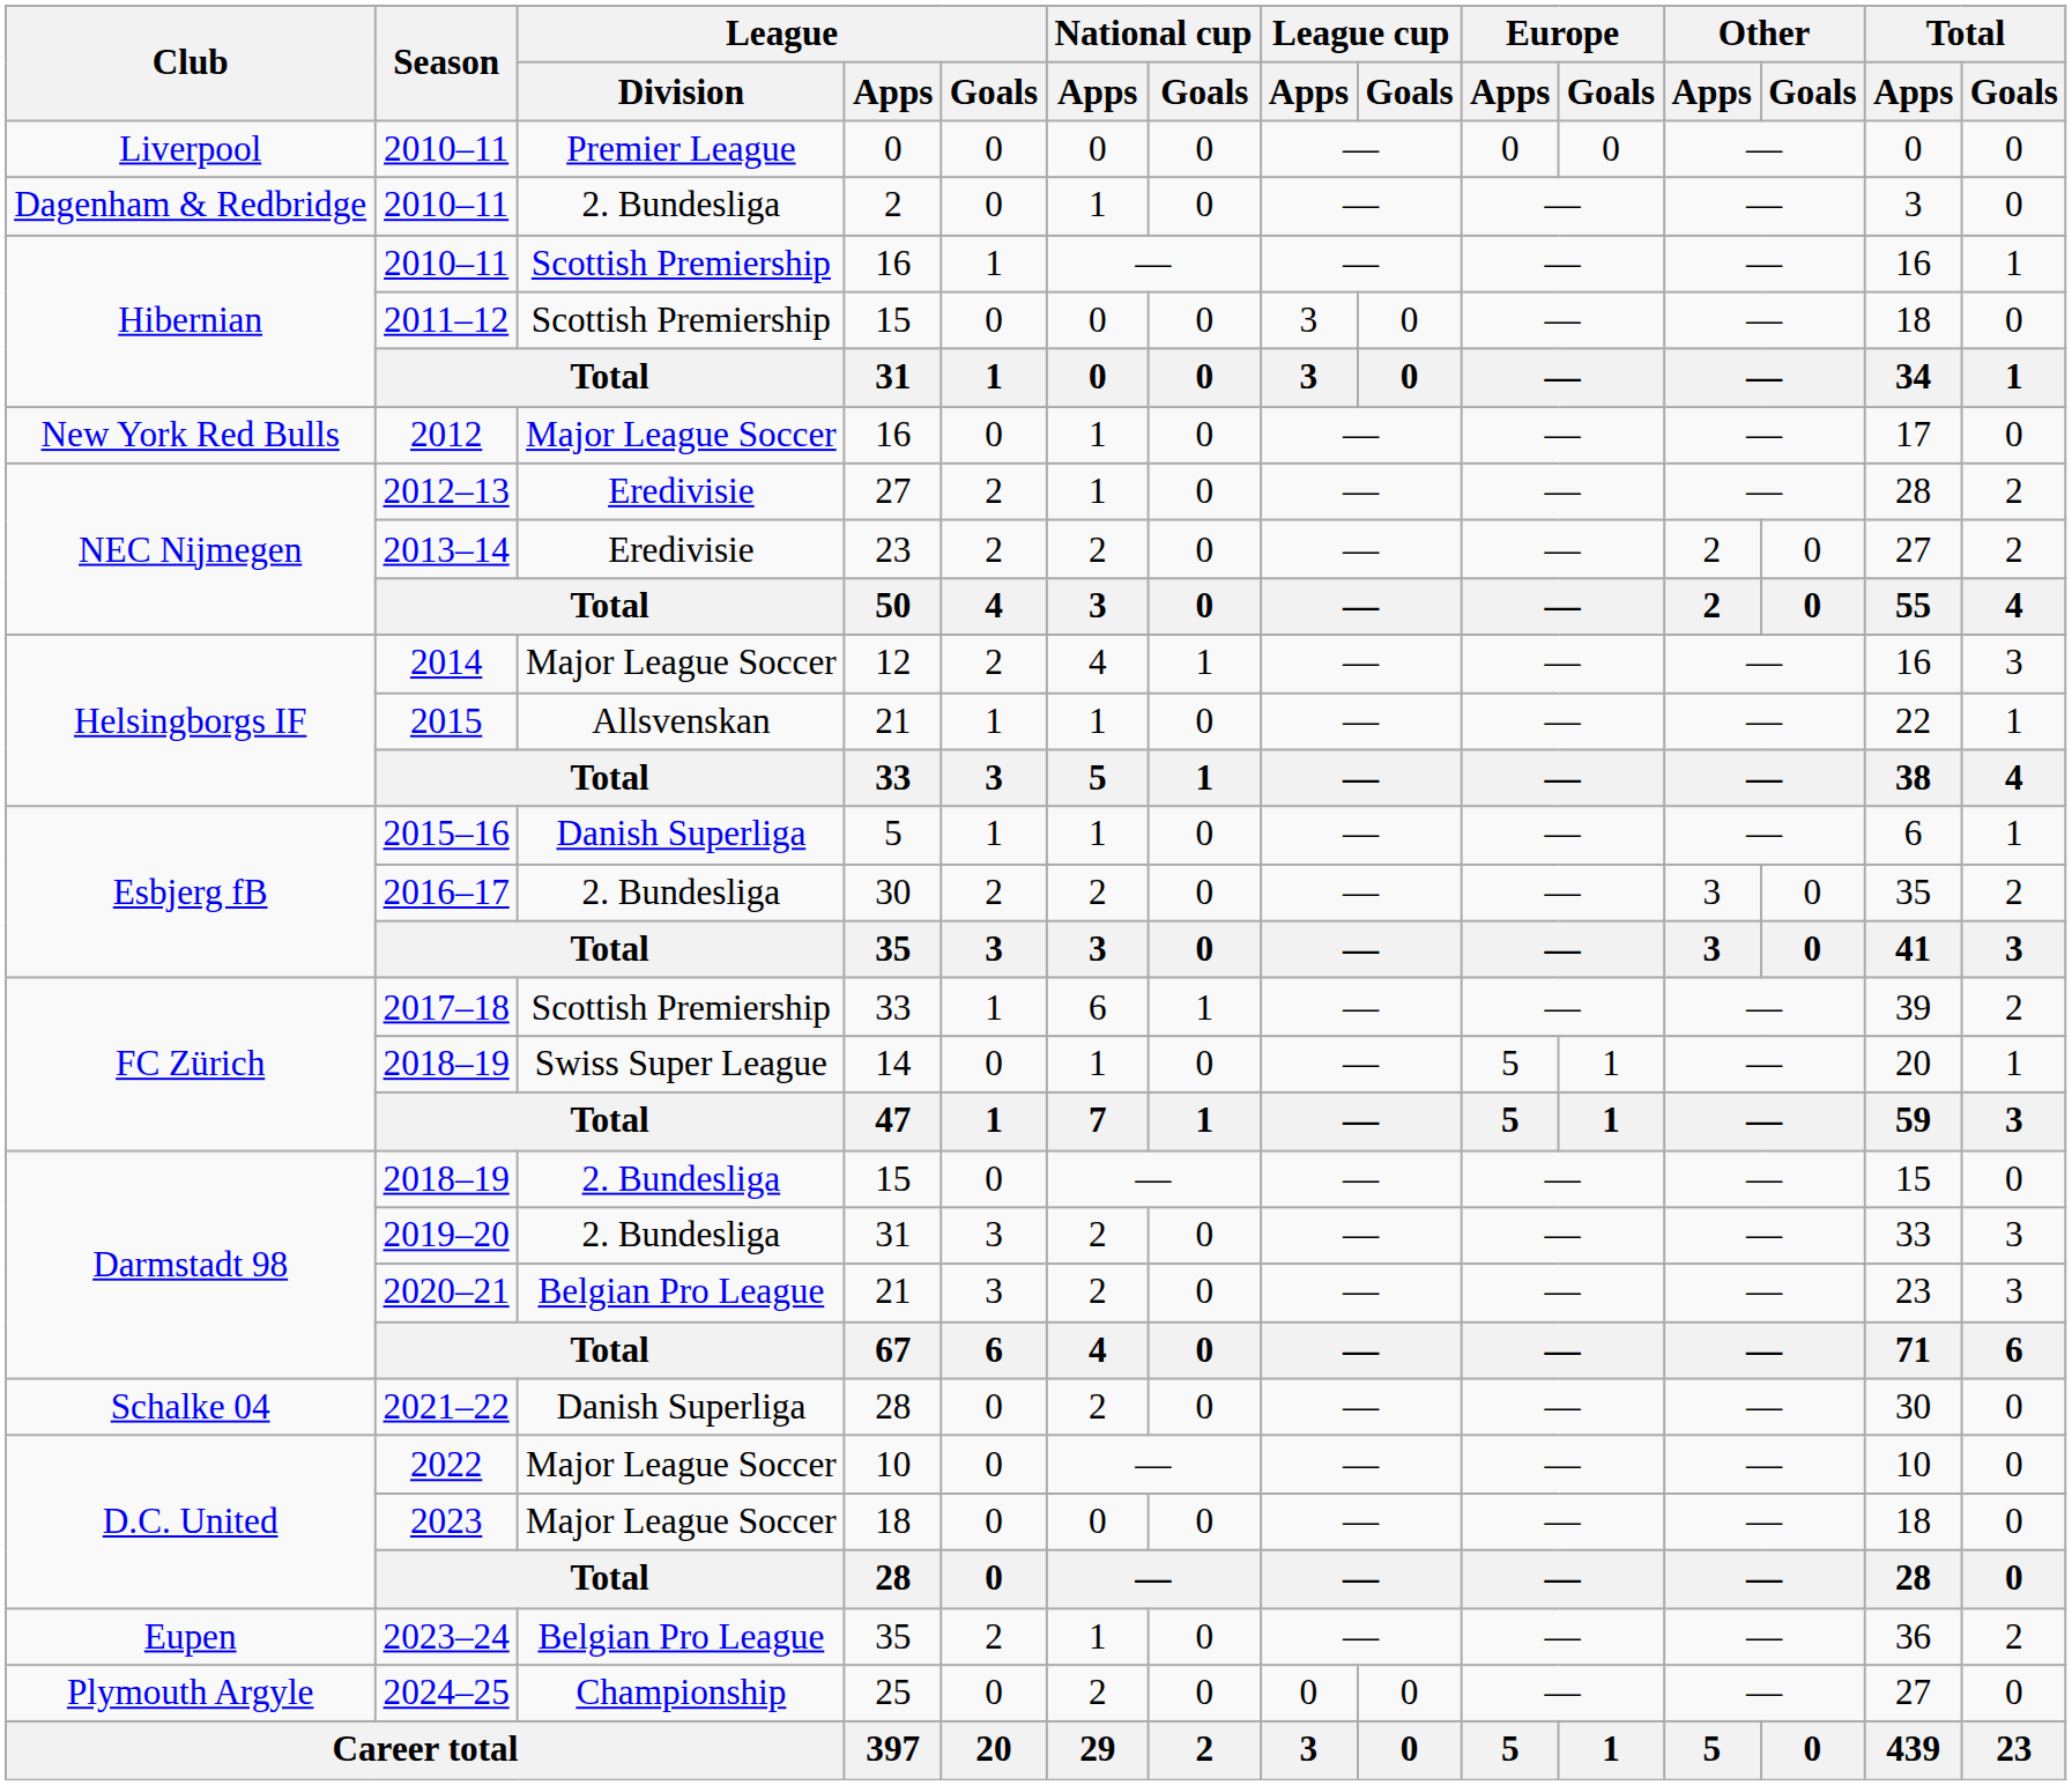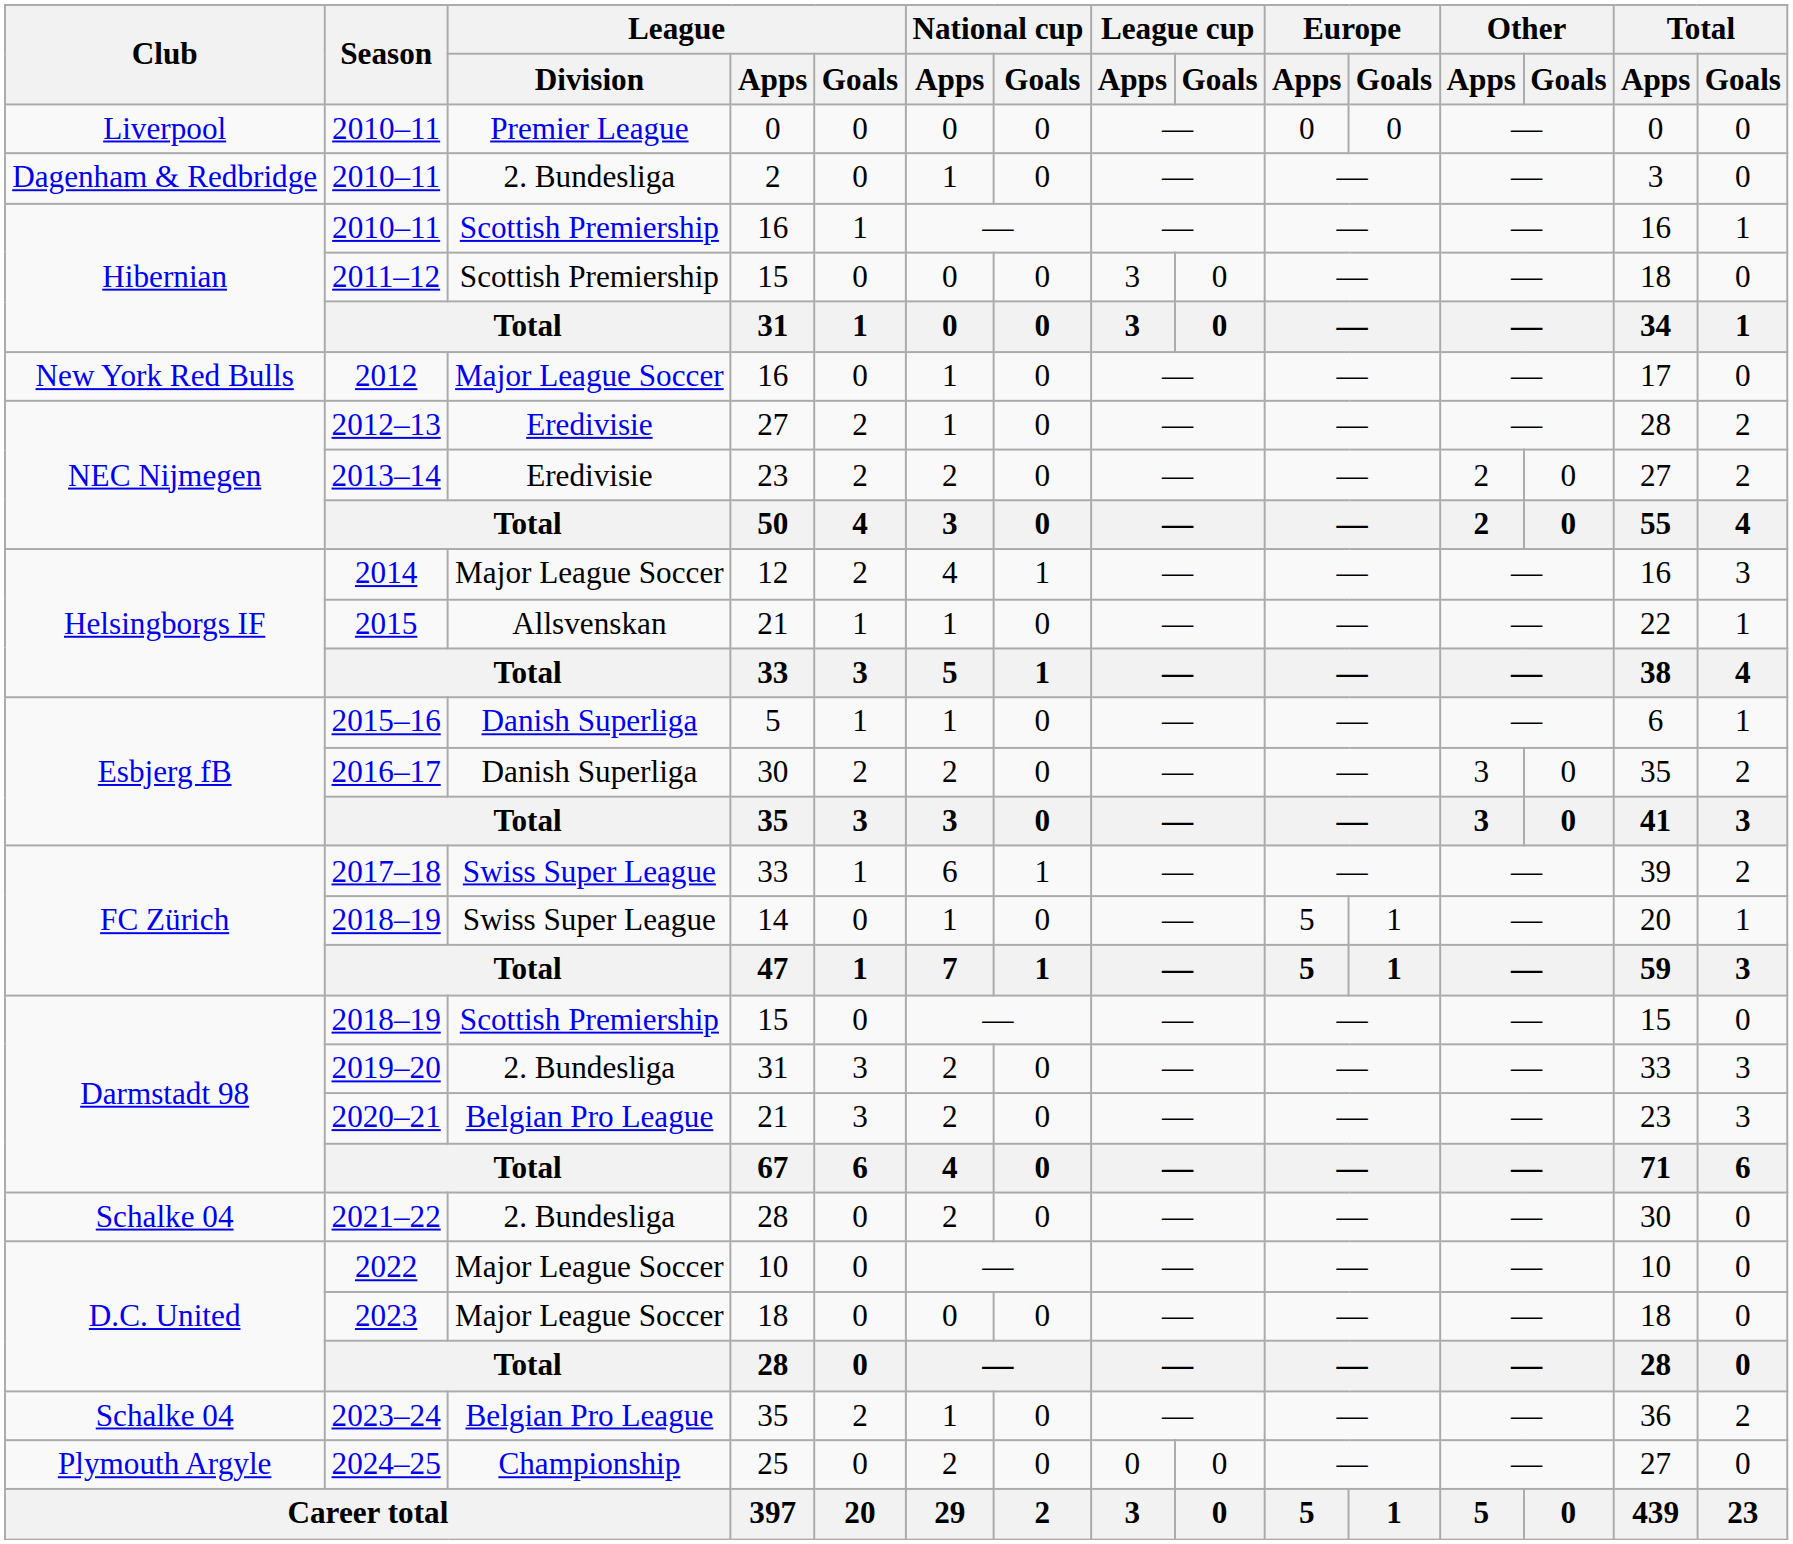 <table class="wikitable" style="text-align:center">
 <tr>
 <th rowspan="2">Club</th>
 <th rowspan="2">Season</th>
 <th colspan="3">League</th>
 <th colspan="2">National cup</th>
 <th colspan="2">League cup</th>
 <th colspan="2">Europe</th>
 <th colspan="2">Other</th>
 <th colspan="2">Total</th>
 </tr>
 <tr>
 <th>Division</th>
 <th>Apps</th>
 <th>Goals</th>
 <th>Apps</th>
 <th>Goals</th>
 <th>Apps</th>
 <th>Goals</th>
 <th>Apps</th>
 <th>Goals</th>
 <th>Apps</th>
 <th>Goals</th>
 <th>Apps</th>
 <th>Goals</th>
 </tr>
 <tr>
 <td><a href='#'>Liverpool</a></td>
 <td><a href='#'>2010–11</a></td>
 <td><a href='#'>Premier League</a></td>
 <td>0</td>
 <td>0</td>
 <td>0</td>
 <td>0</td>
 <td colspan="2">—</td>
 <td>0</td>
 <td>0</td>
 <td colspan="2">—</td>
 <td>0</td>
 <td>0</td>
 </tr>
 <tr>
 <td><a href='#'>Dagenham & Redbridge</a></td>
 <td><a href='#'>2010–11</a></td>
 <td>2. Bundesliga</td>
 <td>2</td>
 <td>0</td>
 <td>1</td>
 <td>0</td>
 <td colspan="2">—</td>
 <td colspan="2">—</td>
 <td colspan="2">—</td>
 <td>3</td>
 <td>0</td>
 </tr>
 <tr>
 <td rowspan="3"><a href='#'>Hibernian</a></td>
 <td><a href='#'>2010–11</a></td>
 <td><a href='#'>Scottish Premiership</a></td>
 <td>16</td>
 <td>1</td>
 <td colspan="2">—</td>
 <td colspan="2">—</td>
 <td colspan="2">—</td>
 <td colspan="2">—</td>
 <td>16</td>
 <td>1</td>
 </tr>
 <tr>
 <td><a href='#'>2011–12</a></td>
 <td>Scottish Premiership</td>
 <td>15</td>
 <td>0</td>
 <td>0</td>
 <td>0</td>
 <td>3</td>
 <td>0</td>
 <td colspan="2">—</td>
 <td colspan="2">—</td>
 <td>18</td>
 <td>0</td>
 </tr>
 <tr>
 <th colspan="2">Total</th>
 <th>31</th>
 <th>1</th>
 <th>0</th>
 <th>0</th>
 <th>3</th>
 <th>0</th>
 <th colspan="2">—</th>
 <th colspan="2">—</th>
 <th>34</th>
 <th>1</th>
 </tr>
 <tr>
 <td><a href='#'>New York Red Bulls</a></td>
 <td><a href='#'>2012</a></td>
 <td><a href='#'>Major League Soccer</a></td>
 <td>16</td>
 <td>0</td>
 <td>1</td>
 <td>0</td>
 <td colspan="2">—</td>
 <td colspan="2">—</td>
 <td colspan="2">—</td>
 <td>17</td>
 <td>0</td>
 </tr>
 <tr>
 <td rowspan="3"><a href='#'>NEC Nijmegen</a></td>
 <td><a href='#'>2012–13</a></td>
 <td><a href='#'>Eredivisie</a></td>
 <td>27</td>
 <td>2</td>
 <td>1</td>
 <td>0</td>
 <td colspan="2">—</td>
 <td colspan="2">—</td>
 <td colspan="2">—</td>
 <td>28</td>
 <td>2</td>
 </tr>
 <tr>
 <td><a href='#'>2013–14</a></td>
 <td>Eredivisie</td>
 <td>23</td>
 <td>2</td>
 <td>2</td>
 <td>0</td>
 <td colspan="2">—</td>
 <td colspan="2">—</td>
 <td>2</td>
 <td>0</td>
 <td>27</td>
 <td>2</td>
 </tr>
 <tr>
 <th colspan="2">Total</th>
 <th>50</th>
 <th>4</th>
 <th>3</th>
 <th>0</th>
 <th colspan="2">—</th>
 <th colspan="2">—</th>
 <th>2</th>
 <th>0</th>
 <th>55</th>
 <th>4</th>
 </tr>
 <tr>
 <td rowspan="3"><a href='#'>Helsingborgs IF</a></td>
 <td><a href='#'>2014</a></td>
 <td>Major League Soccer</td>
 <td>12</td>
 <td>2</td>
 <td>4</td>
 <td>1</td>
 <td colspan="2">—</td>
 <td colspan="2">—</td>
 <td colspan="2">—</td>
 <td>16</td>
 <td>3</td>
 </tr>
 <tr>
 <td><a href='#'>2015</a></td>
 <td>Allsvenskan</td>
 <td>21</td>
 <td>1</td>
 <td>1</td>
 <td>0</td>
 <td colspan="2">—</td>
 <td colspan="2">—</td>
 <td colspan="2">—</td>
 <td>22</td>
 <td>1</td>
 </tr>
 <tr>
 <th colspan="2">Total</th>
 <th>33</th>
 <th>3</th>
 <th>5</th>
 <th>1</th>
 <th colspan="2">—</th>
 <th colspan="2">—</th>
 <th colspan="2">—</th>
 <th>38</th>
 <th>4</th>
 </tr>
 <tr>
 <td rowspan="3"><a href='#'>Esbjerg fB</a></td>
 <td><a href='#'>2015–16</a></td>
 <td><a href='#'>Danish Superliga</a></td>
 <td>5</td>
 <td>1</td>
 <td>1</td>
 <td>0</td>
 <td colspan="2">—</td>
 <td colspan="2">—</td>
 <td colspan="2">—</td>
 <td>6</td>
 <td>1</td>
 </tr>
 <tr>
 <td><a href='#'>2016–17</a></td>
-<td>2. Bundesliga</td>
+<td>Danish Superliga</td>
 <td>30</td>
 <td>2</td>
 <td>2</td>
 <td>0</td>
 <td colspan="2">—</td>
 <td colspan="2">—</td>
 <td>3</td>
 <td>0</td>
 <td>35</td>
 <td>2</td>
 </tr>
 <tr>
 <th colspan="2">Total</th>
 <th>35</th>
 <th>3</th>
 <th>3</th>
 <th>0</th>
 <th colspan="2">—</th>
 <th colspan="2">—</th>
 <th>3</th>
 <th>0</th>
 <th>41</th>
 <th>3</th>
 </tr>
 <tr>
 <td rowspan="3"><a href='#'>FC Zürich</a></td>
 <td><a href='#'>2017–18</a></td>
-<td>Scottish Premiership</td>
+<td><a href='#'>Swiss Super League</a></td>
 <td>33</td>
 <td>1</td>
 <td>6</td>
 <td>1</td>
 <td colspan="2">—</td>
 <td colspan="2">—</td>
 <td colspan="2">—</td>
 <td>39</td>
 <td>2</td>
 </tr>
 <tr>
 <td><a href='#'>2018–19</a></td>
 <td>Swiss Super League</td>
 <td>14</td>
 <td>0</td>
 <td>1</td>
 <td>0</td>
 <td colspan="2">—</td>
 <td>5</td>
 <td>1</td>
 <td colspan="2">—</td>
 <td>20</td>
 <td>1</td>
 </tr>
 <tr>
 <th colspan="2">Total</th>
 <th>47</th>
 <th>1</th>
 <th>7</th>
 <th>1</th>
 <th colspan="2">—</th>
 <th>5</th>
 <th>1</th>
 <th colspan="2">—</th>
 <th>59</th>
 <th>3</th>
 </tr>
 <tr>
 <td rowspan="4"><a href='#'>Darmstadt 98</a></td>
 <td><a href='#'>2018–19</a></td>
-<td><a href='#'>2. Bundesliga</a></td>
+<td><a href='#'>Scottish Premiership</a></td>
 <td>15</td>
 <td>0</td>
 <td colspan="2">—</td>
 <td colspan="2">—</td>
 <td colspan="2">—</td>
 <td colspan="2">—</td>
 <td>15</td>
 <td>0</td>
 </tr>
 <tr>
 <td><a href='#'>2019–20</a></td>
 <td>2. Bundesliga</td>
 <td>31</td>
 <td>3</td>
 <td>2</td>
 <td>0</td>
 <td colspan="2">—</td>
 <td colspan="2">—</td>
 <td colspan="2">—</td>
 <td>33</td>
 <td>3</td>
 </tr>
 <tr>
 <td><a href='#'>2020–21</a></td>
 <td><a href='#'>Belgian Pro League</a></td>
 <td>21</td>
 <td>3</td>
 <td>2</td>
 <td>0</td>
 <td colspan="2">—</td>
 <td colspan="2">—</td>
 <td colspan="2">—</td>
 <td>23</td>
 <td>3</td>
 </tr>
 <tr>
 <th colspan="2">Total</th>
 <th>67</th>
 <th>6</th>
 <th>4</th>
 <th>0</th>
 <th colspan="2">—</th>
 <th colspan="2">—</th>
 <th colspan="2">—</th>
 <th>71</th>
 <th>6</th>
 </tr>
 <tr>
 <td><a href='#'>Schalke 04</a></td>
 <td><a href='#'>2021–22</a></td>
-<td>Danish Superliga</td>
+<td>2. Bundesliga</td>
 <td>28</td>
 <td>0</td>
 <td>2</td>
 <td>0</td>
 <td colspan="2">—</td>
 <td colspan="2">—</td>
 <td colspan="2">—</td>
 <td>30</td>
 <td>0</td>
 </tr>
 <tr>
 <td rowspan="3"><a href='#'>D.C. United</a></td>
 <td><a href='#'>2022</a></td>
 <td>Major League Soccer</td>
 <td>10</td>
 <td>0</td>
 <td colspan="2">—</td>
 <td colspan="2">—</td>
 <td colspan="2">—</td>
 <td colspan="2">—</td>
 <td>10</td>
 <td>0</td>
 </tr>
 <tr>
 <td><a href='#'>2023</a></td>
 <td>Major League Soccer</td>
 <td>18</td>
 <td>0</td>
 <td>0</td>
 <td>0</td>
 <td colspan="2">—</td>
 <td colspan="2">—</td>
 <td colspan="2">—</td>
 <td>18</td>
 <td>0</td>
 </tr>
 <tr>
 <th colspan="2">Total</th>
 <th>28</th>
 <th>0</th>
 <th colspan="2">—</th>
 <th colspan="2">—</th>
 <th colspan="2">—</th>
 <th colspan="2">—</th>
 <th>28</th>
 <th>0</th>
 </tr>
 <tr>
-<td><a href='#'>Eupen</a></td>
+<td><a href='#'>Schalke 04</a></td>
 <td><a href='#'>2023–24</a></td>
 <td><a href='#'>Belgian Pro League</a></td>
 <td>35</td>
 <td>2</td>
 <td>1</td>
 <td>0</td>
 <td colspan="2">—</td>
 <td colspan="2">—</td>
 <td colspan="2">—</td>
 <td>36</td>
 <td>2</td>
 </tr>
 <tr>
 <td><a href='#'>Plymouth Argyle</a></td>
 <td><a href='#'>2024–25</a></td>
 <td><a href='#'>Championship</a></td>
 <td>25</td>
 <td>0</td>
 <td>2</td>
 <td>0</td>
 <td>0</td>
 <td>0</td>
 <td colspan="2">—</td>
 <td colspan="2">—</td>
 <td>27</td>
 <td>0</td>
 </tr>
 <tr>
 <th colspan="3">Career total</th>
 <th>397</th>
 <th>20</th>
 <th>29</th>
 <th>2</th>
 <th>3</th>
 <th>0</th>
 <th>5</th>
 <th>1</th>
 <th>5</th>
 <th>0</th>
 <th>439</th>
 <th>23</th>
 </tr>
 </table>
